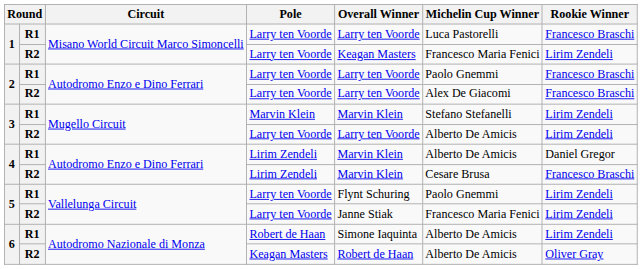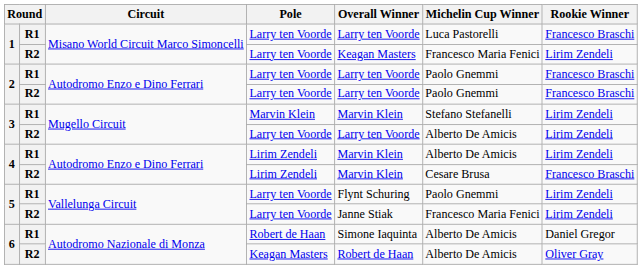 <table class="wikitable" style="font-size:85%;">
 <tr>
 <th colspan="2">Round</th>
 <th>Circuit</th>
 <th>Pole</th>
 <th>Overall Winner</th>
 <th>Michelin Cup Winner</th>
 <th>Rookie Winner</th>
 </tr>
 <tr>
 <th rowspan="2">1</th>
 <th>R1</th>
 <td rowspan="2"> <a href='#'>Misano World Circuit Marco Simoncelli</a></td>
 <td> <a href='#'>Larry ten Voorde</a></td>
 <td> <a href='#'>Larry ten Voorde</a></td>
 <td> Luca Pastorelli</td>
 <td> <a href='#'>Francesco Braschi</a></td>
 </tr>
 <tr>
 <th>R2</th>
 <td> <a href='#'>Larry ten Voorde</a></td>
 <td> <a href='#'>Keagan Masters</a></td>
 <td> Francesco Maria Fenici</td>
 <td> <a href='#'>Lirim Zendeli</a></td>
 </tr>
 <tr>
 <th rowspan="2">2</th>
 <th>R1</th>
 <td rowspan="2"> <a href='#'>Autodromo Enzo e Dino Ferrari</a></td>
 <td> <a href='#'>Larry ten Voorde</a></td>
 <td> <a href='#'>Larry ten Voorde</a></td>
 <td> Paolo Gnemmi</td>
 <td> <a href='#'>Francesco Braschi</a></td>
 </tr>
 <tr>
 <th>R2</th>
 <td> <a href='#'>Larry ten Voorde</a></td>
 <td> <a href='#'>Larry ten Voorde</a></td>
-<td> Alex De Giacomi</td>
+<td> Paolo Gnemmi</td>
 <td> <a href='#'>Francesco Braschi</a></td>
 </tr>
 <tr>
 <th rowspan="2">3</th>
 <th>R1</th>
 <td rowspan="2"> <a href='#'>Mugello Circuit</a></td>
 <td> <a href='#'>Marvin Klein</a></td>
 <td> <a href='#'>Marvin Klein</a></td>
 <td> Stefano Stefanelli</td>
 <td> <a href='#'>Lirim Zendeli</a></td>
 </tr>
 <tr>
 <th>R2</th>
 <td> <a href='#'>Larry ten Voorde</a></td>
 <td> <a href='#'>Larry ten Voorde</a></td>
 <td> Alberto De Amicis</td>
 <td> <a href='#'>Lirim Zendeli</a></td>
 </tr>
 <tr>
 <th rowspan="2">4</th>
 <th>R1</th>
 <td rowspan="2"> <a href='#'>Autodromo Enzo e Dino Ferrari</a></td>
 <td> <a href='#'>Lirim Zendeli</a></td>
 <td> <a href='#'>Marvin Klein</a></td>
 <td> Alberto De Amicis</td>
-<td> Daniel Gregor</td>
+<td> <a href='#'>Lirim Zendeli</a></td>
 </tr>
 <tr>
 <th>R2</th>
 <td> <a href='#'>Lirim Zendeli</a></td>
 <td> <a href='#'>Marvin Klein</a></td>
 <td> Cesare Brusa</td>
 <td> <a href='#'>Francesco Braschi</a></td>
 </tr>
 <tr>
 <th rowspan="2">5</th>
 <th>R1</th>
 <td rowspan="2"> <a href='#'>Vallelunga Circuit</a></td>
 <td> <a href='#'>Larry ten Voorde</a></td>
 <td> Flynt Schuring</td>
 <td> Paolo Gnemmi</td>
 <td> <a href='#'>Lirim Zendeli</a></td>
 </tr>
 <tr>
 <th>R2</th>
 <td> <a href='#'>Larry ten Voorde</a></td>
 <td> Janne Stiak</td>
 <td> Francesco Maria Fenici</td>
 <td> <a href='#'>Lirim Zendeli</a></td>
 </tr>
 <tr>
 <th rowspan="2">6</th>
 <th>R1</th>
 <td rowspan="2"> <a href='#'>Autodromo Nazionale di Monza</a></td>
 <td> <a href='#'>Robert de Haan</a></td>
 <td> Simone Iaquinta</td>
 <td> Alberto De Amicis</td>
-<td> <a href='#'>Lirim Zendeli</a></td>
+<td> Daniel Gregor</td>
 </tr>
 <tr>
 <th>R2</th>
 <td> <a href='#'>Keagan Masters</a></td>
 <td> <a href='#'>Robert de Haan</a></td>
 <td> Alberto De Amicis</td>
 <td> <a href='#'>Oliver Gray</a></td>
 </tr>
 </table>
